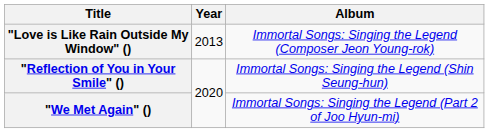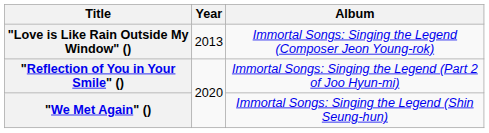 <table class="wikitable plainrowheaders" style="text-align:center">
 <tr>
 <th scope="col">Title</th>
 <th scope="col">Year</th>
 <th scope="col">Album</th>
 </tr>
 <tr>
 <th scope="row">"Love is Like Rain Outside My Window" ()</th>
 <td>2013</td>
 <td><em><a href='#'>Immortal Songs: Singing the Legend (Composer Jeon Young-rok)</a></em></td>
 </tr>
 <tr>
 <th scope="row">"<a href='#'>Reflection of You in Your Smile</a>" ()</th>
 <td rowspan="2">2020</td>
-<td><em><a href='#'>Immortal Songs: Singing the Legend (Shin Seung-hun)</a></em></td>
+<td><em><a href='#'>Immortal Songs: Singing the Legend (Part 2 of Joo Hyun-mi)</a></em></td>
 </tr>
 <tr>
 <th scope="row">"<a href='#'>We Met Again</a>" ()</th>
-<td><em><a href='#'>Immortal Songs: Singing the Legend (Part 2 of Joo Hyun-mi)</a></em></td>
+<td><em><a href='#'>Immortal Songs: Singing the Legend (Shin Seung-hun)</a></em></td>
 </tr>
 </table>
